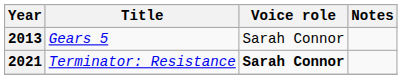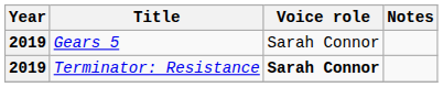 <table class="wikitable plainrowheaders sortable">
 <tr style="background:#ccc; text-align:center;">
 <th scope="col">Year</th>
 <th scope="col">Title</th>
 <th scope="col">Voice role</th>
 <th scope="col" class="unsortable">Notes</th>
 </tr>
 <tr>
-<th scope=row>2013</th>
+<th scope=row>2019</th>
 <td><em><a href='#'>Gears 5</a></em></td>
 <td>Sarah Connor</td>
 <td></td>
 </tr>
 <tr>
-<th scope=row>2021</th>
+<th scope=row>2019</th>
 <td><em><a href='#'>Terminator: Resistance</a></em></td>
 <td><strong>Sarah Connor</strong></td>
 <td></td>
 </tr>
 <tr>
 </tr>
 </table>
